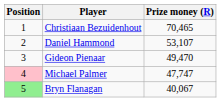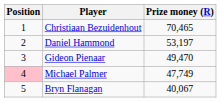 <table class=wikitable>
 <tr>
 <th>Position</th>
 <th>Player</th>
 <th>Prize money (<a href='#'>R</a>)</th>
 </tr>
 <tr>
 <td align=center>1</td>
 <td> <a href='#'>Christiaan Bezuidenhout</a></td>
 <td align=center>70,465</td>
 </tr>
 <tr>
 <td align=center>2</td>
 <td> <a href='#'>Daniel Hammond</a></td>
-<td align=center>53,107</td>
+<td align=center>53,197</td>
 </tr>
 <tr>
 <td align=center>3</td>
 <td> <a href='#'>Gideon Pienaar</a></td>
 <td align=center>49,470</td>
 </tr>
 <tr>
 <td align=center style="background: pink;">4</td>
 <td> <a href='#'>Michael Palmer</a></td>
-<td align=center>47,747</td>
+<td align=center>47,749</td>
 </tr>
 <tr>
-<td align=center style="background: lightgreen;">5</td>
+<td align=center>5</td>
 <td> <a href='#'>Bryn Flanagan</a></td>
 <td align=center>40,067</td>
 </tr>
 </table>
